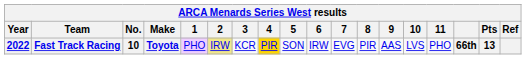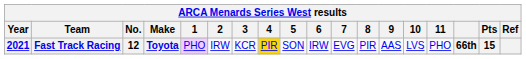 <table class="wikitable" style="text-align:center; font-size:75%">
 <tr>
 <th colspan="18"><a href='#'>ARCA Menards Series West</a> results</th>
 </tr>
 <tr>
 <th>Year</th>
 <th>Team</th>
 <th>No.</th>
 <th>Make</th>
 <th>1</th>
 <th>2</th>
 <th>3</th>
 <th>4</th>
 <th>5</th>
 <th>6</th>
 <th>7</th>
 <th>8</th>
 <th>9</th>
 <th>10</th>
 <th>11</th>
 <th></th>
 <th>Pts</th>
 <th>Ref</th>
 </tr>
 <tr>
-<th><a href='#'>2022</a></th>
+<th><a href='#'>2021</a></th>
 <th><a href='#'>Fast Track Racing</a></th>
-<th>10</th>
+<th>12</th>
 <th><a href='#'>Toyota</a></th>
 <td style="background:#EFCFFF;"><a href='#'>PHO</a><br></td>
-<td style="background: khaki;"><a href='#'>IRW</a></td>
+<td><a href='#'>IRW</a></td>
 <td><a href='#'>KCR</a></td>
 <td style="background: gold;"><a href='#'>PIR</a></td>
 <td><a href='#'>SON</a></td>
 <td><a href='#'>IRW</a></td>
 <td><a href='#'>EVG</a></td>
 <td><a href='#'>PIR</a></td>
 <td><a href='#'>AAS</a></td>
 <td><a href='#'>LVS</a></td>
 <td><a href='#'>PHO</a></td>
 <th>66th</th>
-<th>13</th>
+<th>15</th>
 <th></th>
 </tr>
 </table>
